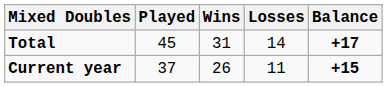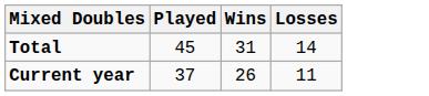 <table class="wikitable" style="text-align:center">
 <tr>
 <th>Mixed Doubles</th>
 <th>Played</th>
 <th>Wins</th>
 <th>Losses</th>
-<th>Balance</th>
 </tr>
 <tr>
 <td align=left><strong>Total</strong></td>
 <td>45</td>
 <td>31</td>
 <td>14</td>
-<td><strong>+17</strong></td>
 </tr>
 <tr>
 <td align=left><strong>Current year</strong></td>
 <td>37</td>
 <td>26</td>
 <td>11</td>
-<td><strong>+15</strong></td>
 </tr>
 </table>
